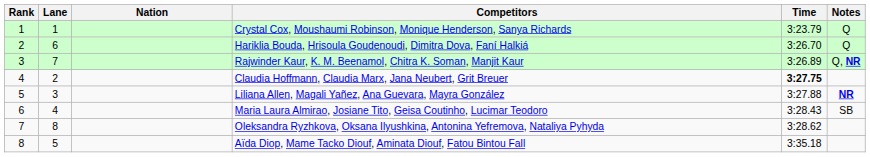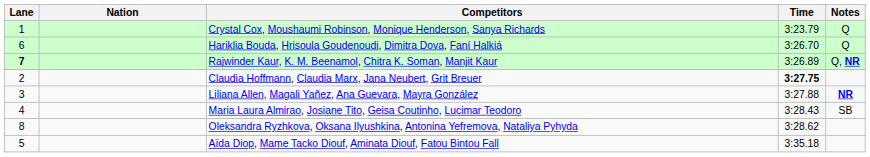 <table class="wikitable sortable"  style="width:80%; text-align:center; font-size:95%;">
 <tr>
-<th width=15>Rank</th>
 <th width=15>Lane</th>
 <th width=200>Nation</th>
 <th width=700>Competitors</th>
 <th width=15>Time</th>
 <th width=15>Notes</th>
 </tr>
 <tr bgcolor=ccffcc>
 <td>1</td>
-<td>1</td>
 <td align=left></td>
 <td align=left><a href='#'>Crystal Cox</a>, <a href='#'>Moushaumi Robinson</a>, <a href='#'>Monique Henderson</a>, <a href='#'>Sanya Richards</a></td>
 <td>3:23.79</td>
 <td>Q</td>
 </tr>
 <tr bgcolor=ccffcc>
-<td>2</td>
 <td>6</td>
 <td align=left></td>
 <td align=left><a href='#'>Hariklia Bouda</a>, <a href='#'>Hrisoula Goudenoudi</a>, <a href='#'>Dimitra Dova</a>, <a href='#'>Faní Halkiá</a></td>
 <td>3:26.70</td>
 <td>Q</td>
 </tr>
 <tr bgcolor=ccffcc>
-<td>3</td>
-<td>7</td>
+<td><strong>7</strong></td>
 <td align=left></td>
 <td align=left><a href='#'>Rajwinder Kaur</a>, <a href='#'>K. M. Beenamol</a>, <a href='#'>Chitra K. Soman</a>, <a href='#'>Manjit Kaur</a></td>
 <td>3:26.89</td>
 <td>Q, <strong><a href='#'>NR</a></strong></td>
 </tr>
 <tr>
-<td>4</td>
 <td>2</td>
 <td align=left></td>
 <td align=left><a href='#'>Claudia Hoffmann</a>, <a href='#'>Claudia Marx</a>, <a href='#'>Jana Neubert</a>, <a href='#'>Grit Breuer</a></td>
 <td><strong>3:27.75</strong></td>
 <td></td>
 </tr>
 <tr>
-<td>5</td>
 <td>3</td>
 <td align=left></td>
 <td align=left><a href='#'>Liliana Allen</a>, <a href='#'>Magali Yañez</a>, <a href='#'>Ana Guevara</a>, <a href='#'>Mayra González</a></td>
 <td>3:27.88</td>
 <td><strong><a href='#'>NR</a></strong></td>
 </tr>
 <tr>
-<td>6</td>
 <td>4</td>
 <td align=left></td>
 <td align=left><a href='#'>Maria Laura Almirao</a>, <a href='#'>Josiane Tito</a>, <a href='#'>Geisa Coutinho</a>, <a href='#'>Lucimar Teodoro</a></td>
 <td>3:28.43</td>
 <td>SB</td>
 </tr>
 <tr>
-<td>7</td>
 <td>8</td>
 <td align=left></td>
 <td align=left><a href='#'>Oleksandra Ryzhkova</a>, <a href='#'>Oksana Ilyushkina</a>, <a href='#'>Antonina Yefremova</a>, <a href='#'>Nataliya Pyhyda</a></td>
 <td>3:28.62</td>
 <td></td>
 </tr>
 <tr>
-<td>8</td>
 <td>5</td>
 <td align=left></td>
 <td align=left><a href='#'>Aïda Diop</a>, <a href='#'>Mame Tacko Diouf</a>, <a href='#'>Aminata Diouf</a>, <a href='#'>Fatou Bintou Fall</a></td>
 <td>3:35.18</td>
 <td></td>
 </tr>
 </table>
